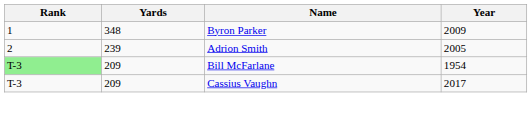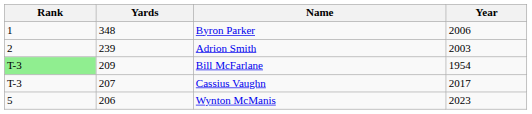 <table class="wikitable" style="width:60%; text-align:left; border-collapse:collapse;">
 <tr>
 <th>Rank</th>
 <th>Yards</th>
 <th>Name</th>
 <th>Year</th>
 </tr>
 <tr>
 <td>1</td>
 <td>348</td>
 <td><a href='#'>Byron Parker</a></td>
-<td>2009</td>
+<td>2006</td>
 </tr>
 <tr>
 <td>2</td>
 <td>239</td>
 <td><a href='#'>Adrion Smith</a></td>
-<td>2005</td>
+<td>2003</td>
 </tr>
 <tr>
 <td style="background: lightgreen;">T-3</td>
 <td>209</td>
 <td><a href='#'>Bill McFarlane</a></td>
 <td>1954</td>
 </tr>
 <tr>
 <td>T-3</td>
-<td>209</td>
+<td>207</td>
 <td><a href='#'>Cassius Vaughn</a></td>
 <td>2017</td>
 </tr>
+<tr>
+<td>5</td>
+<td>206</td>
+<td><a href='#'>Wynton McManis</a></td>
+<td>2023</td>
+</tr>
 </table>
